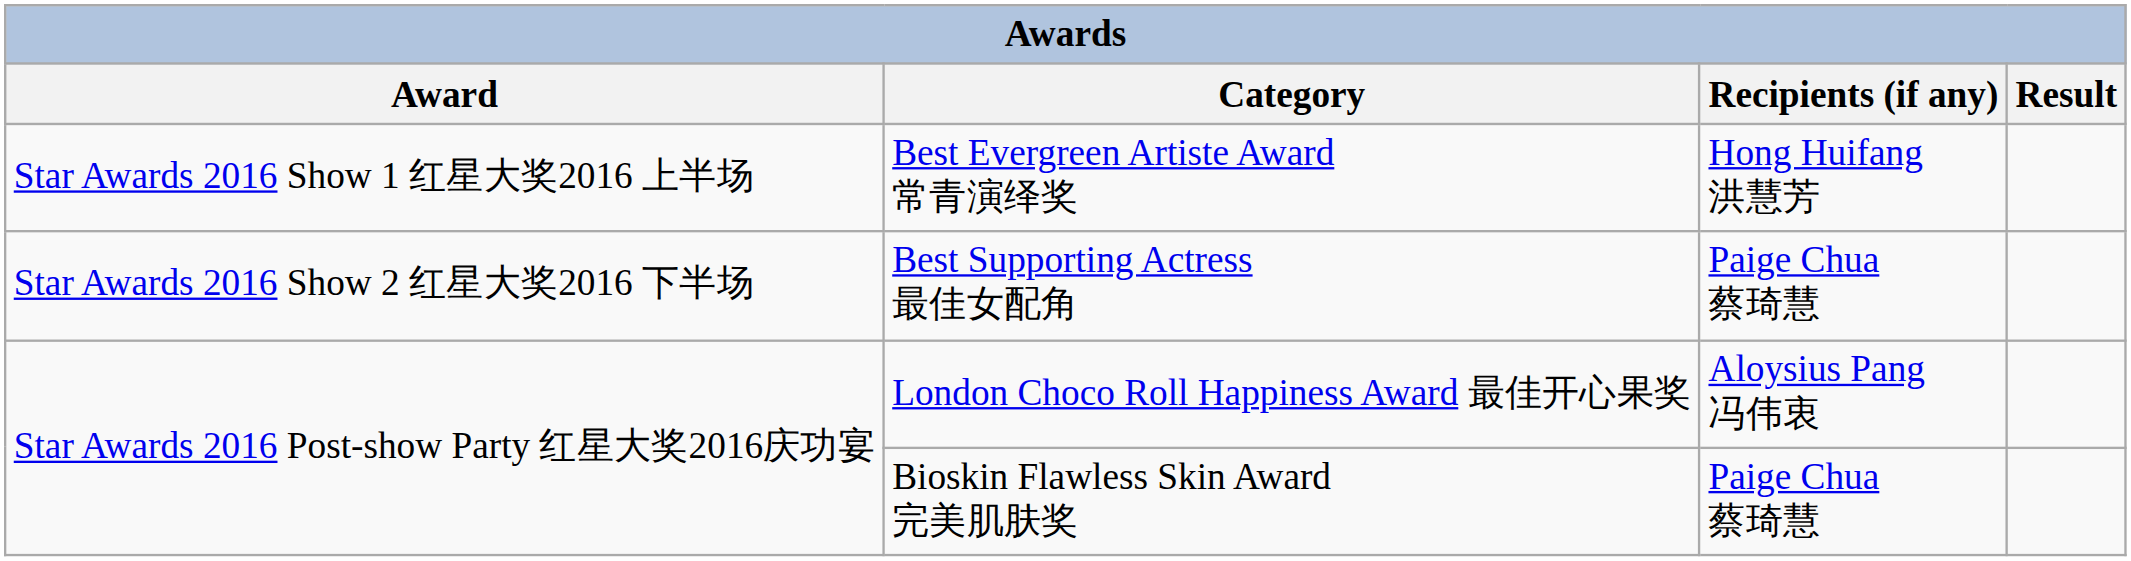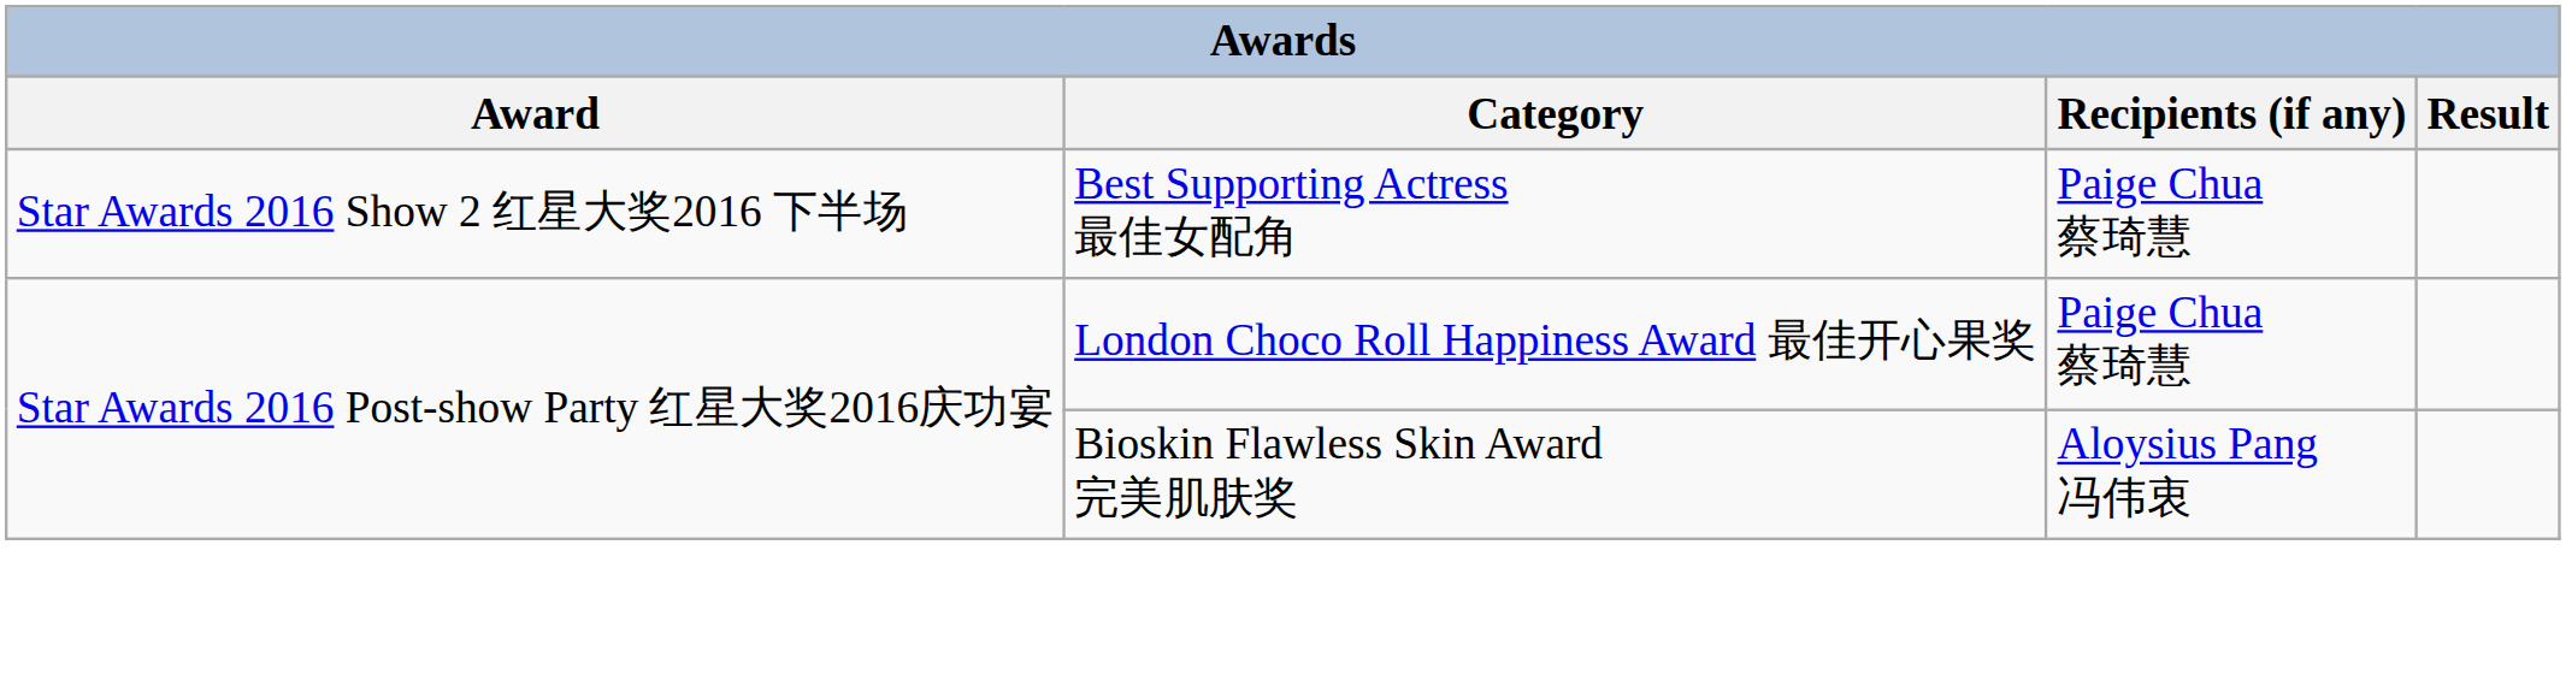 <table class="wikitable sortable">
 <tr style="background:#ccc; text-align:center;">
 <th colspan="4" style="background: LightSteelBlue;">Awards</th>
 </tr>
 <tr style="background:#ccc; text-align:center;">
 <th>Award</th>
 <th>Category</th>
 <th>Recipients (if any)</th>
 <th>Result</th>
 </tr>
 <tr>
-<td><a href='#'>Star Awards 2016</a> Show 1 红星大奖2016 上半场</td>
-<td><a href='#'>Best Evergreen Artiste Award</a> <br> 常青演绎奖</td>
-<td><a href='#'>Hong Huifang</a> <br> 洪慧芳</td>
-<td></td>
-</tr>
-<tr>
 <td><a href='#'>Star Awards 2016</a> Show 2 红星大奖2016 下半场</td>
 <td><a href='#'>Best Supporting Actress</a> <br> 最佳女配角</td>
 <td><a href='#'>Paige Chua</a> <br> 蔡琦慧</td>
 <td></td>
 </tr>
 <tr>
 <td rowspan='2'><a href='#'>Star Awards 2016</a> Post-show Party 红星大奖2016庆功宴</td>
 <td><a href='#'>London Choco Roll Happiness Award</a> 最佳开心果奖</td>
-<td><a href='#'>Aloysius Pang</a> <br> 冯伟衷</td>
+<td><a href='#'>Paige Chua</a> <br> 蔡琦慧</td>
 <td></td>
 </tr>
 <tr>
 <td>Bioskin Flawless Skin Award <br> 完美肌肤奖</td>
-<td><a href='#'>Paige Chua</a> <br> 蔡琦慧</td>
+<td><a href='#'>Aloysius Pang</a> <br> 冯伟衷</td>
 <td></td>
 </tr>
 </table>
